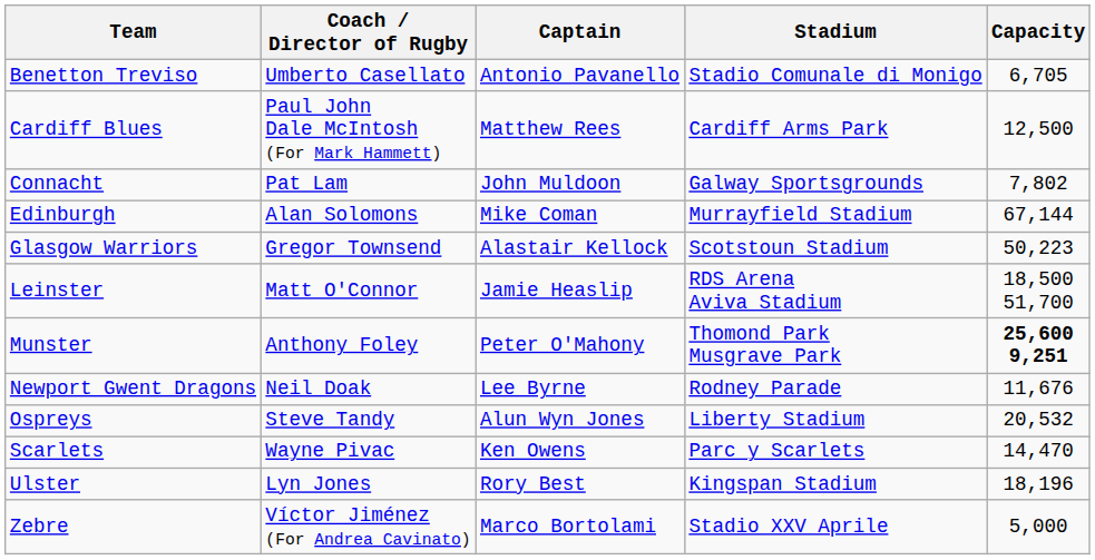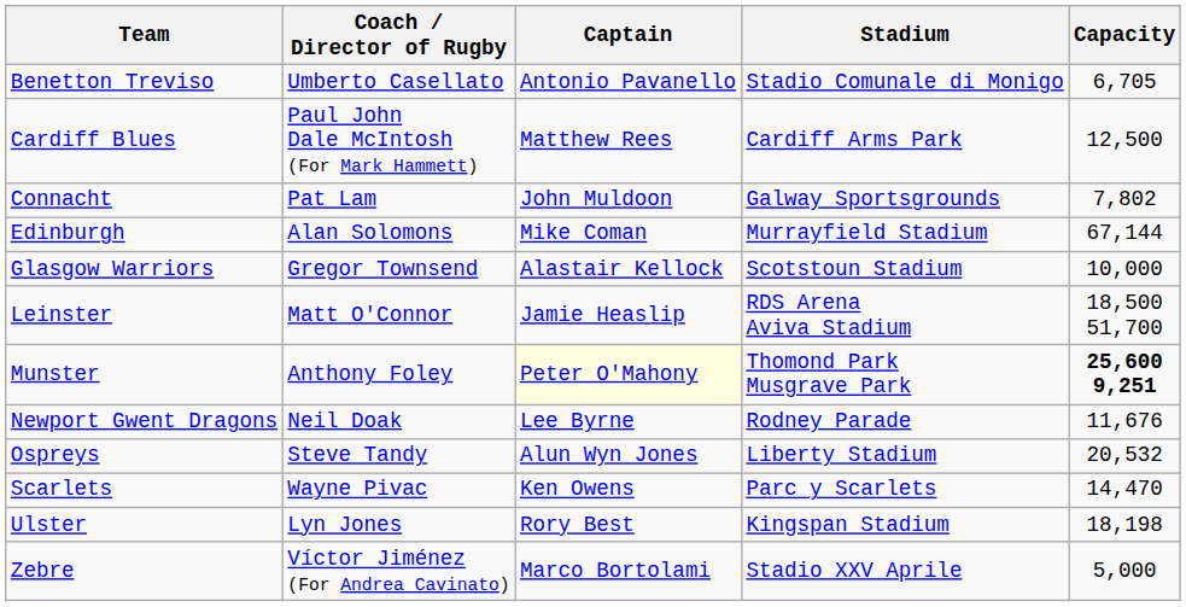 <table class="wikitable sortable">
 <tr>
 <th>Team</th>
 <th>Coach /<br>Director of Rugby</th>
 <th>Captain</th>
 <th>Stadium</th>
 <th>Capacity</th>
 </tr>
 <tr>
 <td> <a href='#'>Benetton Treviso</a></td>
 <td> <a href='#'>Umberto Casellato</a></td>
 <td> <a href='#'>Antonio Pavanello</a></td>
 <td><a href='#'>Stadio Comunale di Monigo</a></td>
 <td style="text-align:center;">6,705</td>
 </tr>
 <tr>
 <td> <a href='#'>Cardiff Blues</a></td>
 <td> <a href='#'>Paul John</a><br> <a href='#'>Dale McIntosh</a><br><small>(For  <a href='#'>Mark Hammett</a>)</small></td>
 <td> <a href='#'>Matthew Rees</a></td>
 <td><a href='#'>Cardiff Arms Park</a></td>
 <td style="text-align:center;">12,500</td>
 </tr>
 <tr>
 <td> <a href='#'>Connacht</a></td>
 <td> <a href='#'>Pat Lam</a></td>
 <td> <a href='#'>John Muldoon</a></td>
 <td><a href='#'>Galway Sportsgrounds</a></td>
 <td style="text-align:center;">7,802</td>
 </tr>
 <tr>
 <td> <a href='#'>Edinburgh</a></td>
 <td> <a href='#'>Alan Solomons</a></td>
 <td> <a href='#'>Mike Coman</a></td>
 <td><a href='#'>Murrayfield Stadium</a></td>
 <td style="text-align:center;">67,144</td>
 </tr>
 <tr>
 <td> <a href='#'>Glasgow Warriors</a></td>
 <td> <a href='#'>Gregor Townsend</a></td>
 <td> <a href='#'>Alastair Kellock</a></td>
 <td><a href='#'>Scotstoun Stadium</a></td>
-<td style="text-align:center;">50,223</td>
+<td style="text-align:center;">10,000</td>
 </tr>
 <tr>
 <td> <a href='#'>Leinster</a></td>
 <td> <a href='#'>Matt O'Connor</a></td>
 <td> <a href='#'>Jamie Heaslip</a></td>
 <td><a href='#'>RDS Arena</a><br><a href='#'>Aviva Stadium</a></td>
 <td style="text-align:center;">18,500<br> 51,700</td>
 </tr>
 <tr>
 <td> <a href='#'>Munster</a></td>
 <td> <a href='#'>Anthony Foley</a></td>
-<td> <a href='#'>Peter O'Mahony</a></td>
+<td style="background: lightyellow;"> <a href='#'>Peter O'Mahony</a></td>
 <td><a href='#'>Thomond Park</a><br><a href='#'>Musgrave Park</a></td>
 <td style="text-align:center;"><strong>25,600<br>9,251</strong></td>
 </tr>
 <tr>
 <td> <a href='#'>Newport Gwent Dragons</a></td>
 <td> <a href='#'>Neil Doak</a></td>
 <td> <a href='#'>Lee Byrne</a></td>
 <td><a href='#'>Rodney Parade</a></td>
 <td style="text-align:center;">11,676</td>
 </tr>
 <tr>
 <td> <a href='#'>Ospreys</a></td>
 <td> <a href='#'>Steve Tandy</a></td>
 <td> <a href='#'>Alun Wyn Jones</a></td>
 <td><a href='#'>Liberty Stadium</a></td>
 <td style="text-align:center;">20,532</td>
 </tr>
 <tr>
 <td> <a href='#'>Scarlets</a></td>
 <td> <a href='#'>Wayne Pivac</a></td>
 <td> <a href='#'>Ken Owens</a></td>
 <td><a href='#'>Parc y Scarlets</a></td>
 <td style="text-align:center;">14,470</td>
 </tr>
 <tr>
 <td> <a href='#'>Ulster</a></td>
 <td> <a href='#'>Lyn Jones</a></td>
 <td> <a href='#'>Rory Best</a></td>
 <td><a href='#'>Kingspan Stadium</a></td>
-<td style="text-align:center;">18,196</td>
+<td style="text-align:center;">18,198</td>
 </tr>
 <tr>
 <td> <a href='#'>Zebre</a></td>
 <td> <a href='#'>Víctor Jiménez</a><br><small>(For  <a href='#'>Andrea Cavinato</a>)</small></td>
 <td> <a href='#'>Marco Bortolami</a></td>
 <td><a href='#'>Stadio XXV Aprile</a></td>
 <td style="text-align:center;">5,000</td>
 </tr>
 </table>
